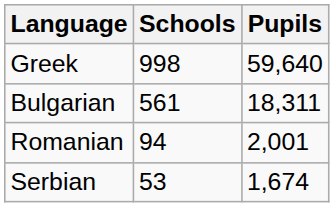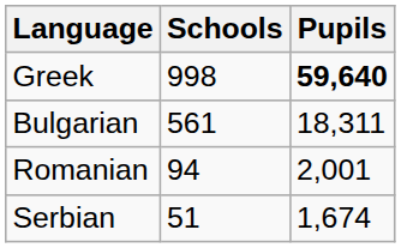 <table class="wikitable">
 <tr>
 <th>Language</th>
 <th>Schools</th>
 <th>Pupils</th>
 </tr>
 <tr>
 <td>Greek</td>
 <td>998</td>
-<td>59,640</td>
+<td><strong>59,640</strong></td>
 </tr>
 <tr>
 <td>Bulgarian</td>
 <td>561</td>
 <td>18,311</td>
 </tr>
 <tr>
 <td>Romanian</td>
 <td>94</td>
 <td>2,001</td>
 </tr>
 <tr>
 <td>Serbian</td>
-<td>53</td>
+<td>51</td>
 <td>1,674</td>
 </tr>
 </table>
